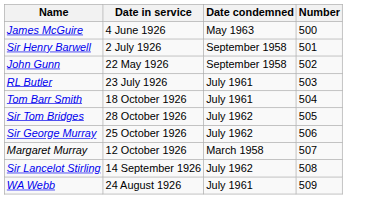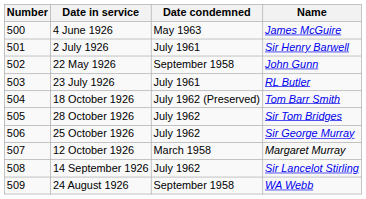 <table class="wikitable">
 <tr>
-<th>Name</th>
+<th>Number</th>
 <th>Date in service</th>
 <th>Date condemned</th>
-<th>Number</th>
+<th>Name</th>
 </tr>
 <tr>
-<td><em><a href='#'>James McGuire</a></em></td>
+<td>500</td>
 <td>4 June 1926</td>
 <td>May 1963</td>
-<td>500</td>
+<td><em><a href='#'>James McGuire</a></em></td>
 </tr>
 <tr>
+<td>501</td>
+<td>2 July 1926</td>
+<td>July 1961</td>
 <td><em><a href='#'>Sir Henry Barwell</a></em></td>
-<td>2 July 1926</td>
-<td>September 1958</td>
-<td>501</td>
 </tr>
 <tr>
-<td><em><a href='#'>John Gunn</a></em></td>
+<td>502</td>
 <td>22 May 1926</td>
 <td>September 1958</td>
-<td>502</td>
+<td><em><a href='#'>John Gunn</a></em></td>
 </tr>
 <tr>
-<td><em><a href='#'>RL Butler</a></em></td>
+<td>503</td>
 <td>23 July 1926</td>
 <td>July 1961</td>
-<td>503</td>
+<td><em><a href='#'>RL Butler</a></em></td>
 </tr>
 <tr>
+<td>504</td>
+<td>18 October 1926</td>
+<td>July 1962 (Preserved)</td>
 <td><em><a href='#'>Tom Barr Smith</a></em></td>
-<td>18 October 1926</td>
-<td>July 1961</td>
-<td>504</td>
 </tr>
 <tr>
-<td><em><a href='#'>Sir Tom Bridges</a></em></td>
+<td>505</td>
 <td>28 October 1926</td>
 <td>July 1962</td>
-<td>505</td>
+<td><em><a href='#'>Sir Tom Bridges</a></em></td>
 </tr>
 <tr>
-<td><em><a href='#'>Sir George Murray</a></em></td>
+<td>506</td>
 <td>25 October 1926</td>
 <td>July 1962</td>
-<td>506</td>
+<td><em><a href='#'>Sir George Murray</a></em></td>
 </tr>
 <tr>
-<td><em>Margaret Murray</em></td>
+<td>507</td>
 <td>12 October 1926</td>
 <td>March 1958</td>
-<td>507</td>
+<td><em>Margaret Murray</em></td>
 </tr>
 <tr>
-<td><em><a href='#'>Sir Lancelot Stirling</a></em></td>
+<td>508</td>
 <td>14 September 1926</td>
 <td>July 1962</td>
-<td>508</td>
+<td><em><a href='#'>Sir Lancelot Stirling</a></em></td>
 </tr>
 <tr>
+<td>509</td>
+<td>24 August 1926</td>
+<td>September 1958</td>
 <td><em><a href='#'>WA Webb</a></em></td>
-<td>24 August 1926</td>
-<td>July 1961</td>
-<td>509</td>
 </tr>
 </table>
